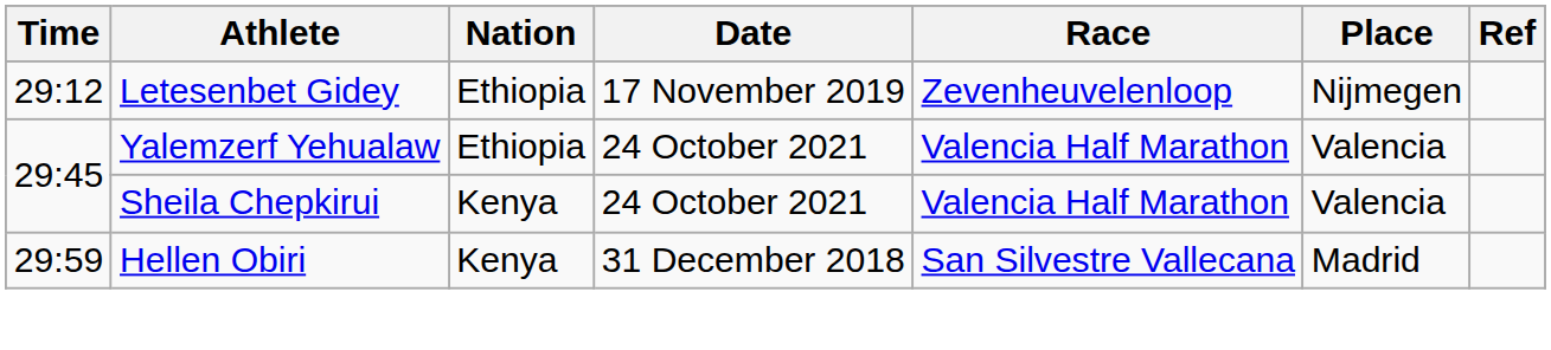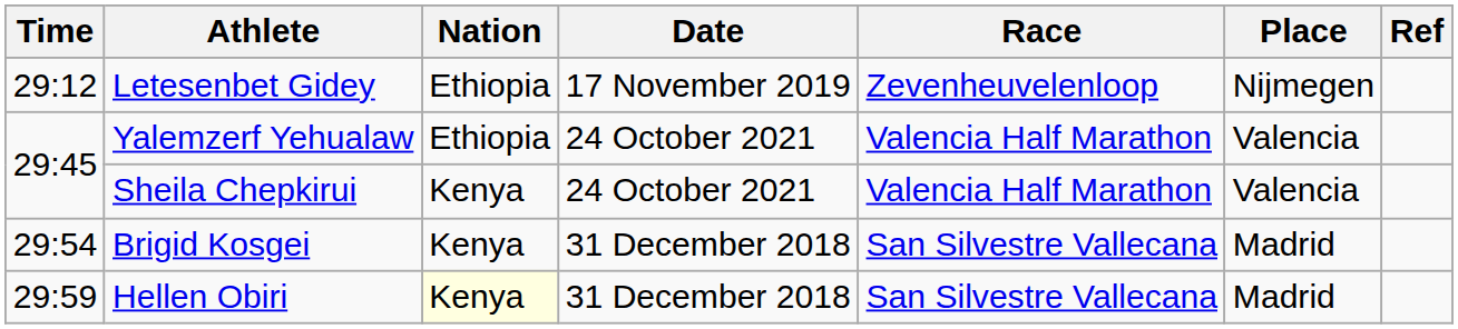 <table class="wikitable">
 <tr>
 <th>Time</th>
 <th>Athlete</th>
 <th>Nation</th>
 <th>Date</th>
 <th>Race</th>
 <th>Place</th>
 <th>Ref</th>
 </tr>
 <tr>
 <td>29:12</td>
 <td><a href='#'>Letesenbet Gidey</a></td>
 <td>Ethiopia</td>
 <td>17 November 2019</td>
 <td><a href='#'>Zevenheuvelenloop</a></td>
 <td>Nijmegen</td>
 <td></td>
 </tr>
 <tr>
 <td rowspan=2>29:45 </td>
 <td><a href='#'>Yalemzerf Yehualaw</a></td>
 <td>Ethiopia</td>
 <td>24 October 2021</td>
 <td><a href='#'>Valencia Half Marathon</a></td>
 <td>Valencia</td>
 <td></td>
 </tr>
 <tr>
 <td><a href='#'>Sheila Chepkirui</a></td>
 <td>Kenya</td>
 <td>24 October 2021</td>
 <td><a href='#'>Valencia Half Marathon</a></td>
 <td>Valencia</td>
 <td></td>
 </tr>
 <tr>
-<td>29:59 </td>
-<td><a href='#'>Hellen Obiri</a></td>
+<td>29:54 </td>
+<td><a href='#'>Brigid Kosgei</a></td>
 <td>Kenya</td>
 <td>31 December 2018</td>
 <td><a href='#'>San Silvestre Vallecana</a></td>
 <td>Madrid</td>
 <td></td>
 </tr>
+<tr>
+<td>29:59 </td>
+<td><a href='#'>Hellen Obiri</a></td>
+<td style="background: lightyellow;">Kenya</td>
+<td>31 December 2018</td>
+<td><a href='#'>San Silvestre Vallecana</a></td>
+<td>Madrid</td>
+<td></td>
+</tr>
 </table>
